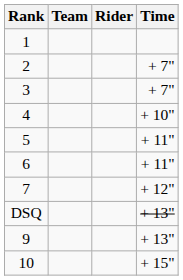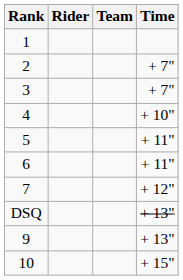 <table class="wikitable">
 <tr>
 <th scope="col">Rank</th>
+<th scope="col">Rider</th>
 <th scope="col">Team</th>
-<th scope="col">Rider</th>
 <th scope="col">Time</th>
 </tr>
 <tr>
 <td style="text-align:center;">1</td>
+<td>  </td>
 <td></td>
-<td>  </td>
 <td style="text-align:right;"></td>
 </tr>
 <tr>
 <td style="text-align:center;">2</td>
+<td> </td>
 <td></td>
-<td> </td>
 <td style="text-align:right;">+ 7"</td>
 </tr>
 <tr>
 <td style="text-align:center;">3</td>
 <td></td>
 <td></td>
 <td style="text-align:right;">+ 7"</td>
 </tr>
 <tr>
 <td style="text-align:center;">4</td>
+<td> </td>
 <td></td>
-<td> </td>
 <td style="text-align:right;">+ 10"</td>
 </tr>
 <tr>
 <td style="text-align:center;">5</td>
+<td> </td>
 <td></td>
-<td> </td>
 <td style="text-align:right;">+ 11"</td>
 </tr>
 <tr>
 <td style="text-align:center;">6</td>
 <td></td>
 <td></td>
 <td style="text-align:right;">+ 11"</td>
 </tr>
 <tr>
 <td style="text-align:center;">7</td>
 <td></td>
 <td></td>
 <td style="text-align:right;">+ 12"</td>
 </tr>
 <tr>
 <td style="text-align:center;">DSQ</td>
 <td><s></s></td>
 <td><s></s></td>
 <td style="text-align:right;"><s>+ 13"</s></td>
 </tr>
 <tr>
 <td style="text-align:center;">9</td>
 <td></td>
 <td></td>
 <td style="text-align:right;">+ 13"</td>
 </tr>
 <tr>
 <td style="text-align:center;">10</td>
 <td></td>
 <td></td>
 <td style="text-align:right;">+ 15"</td>
 </tr>
 </table>
